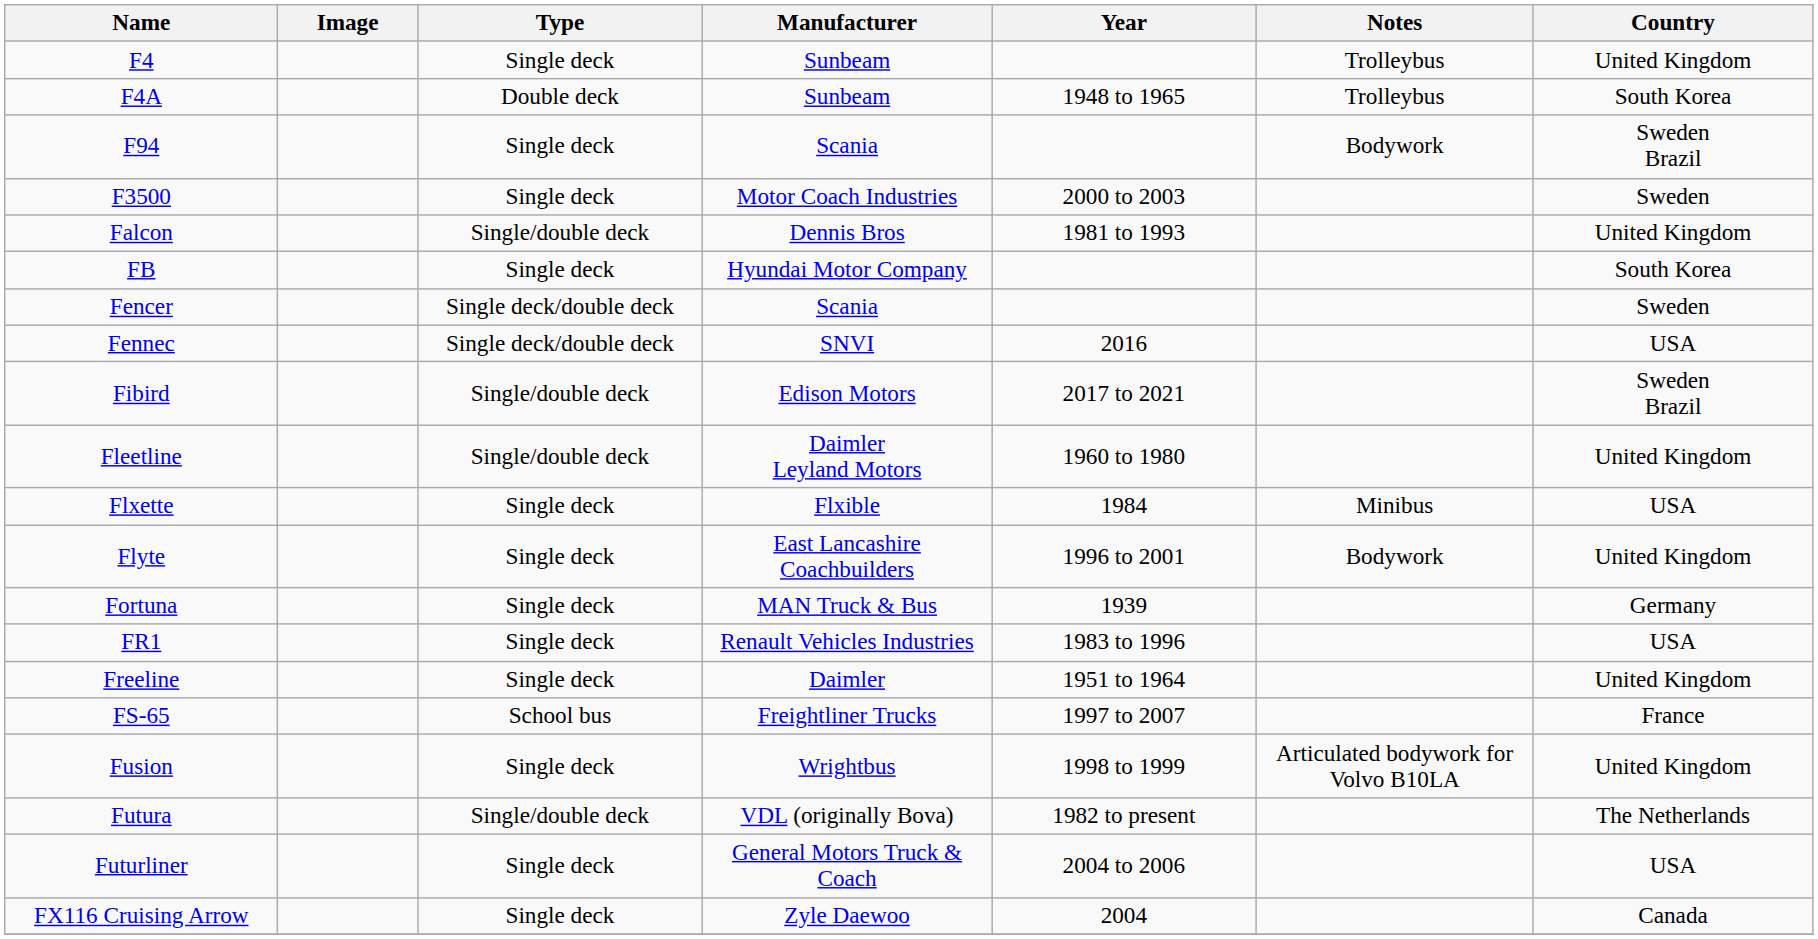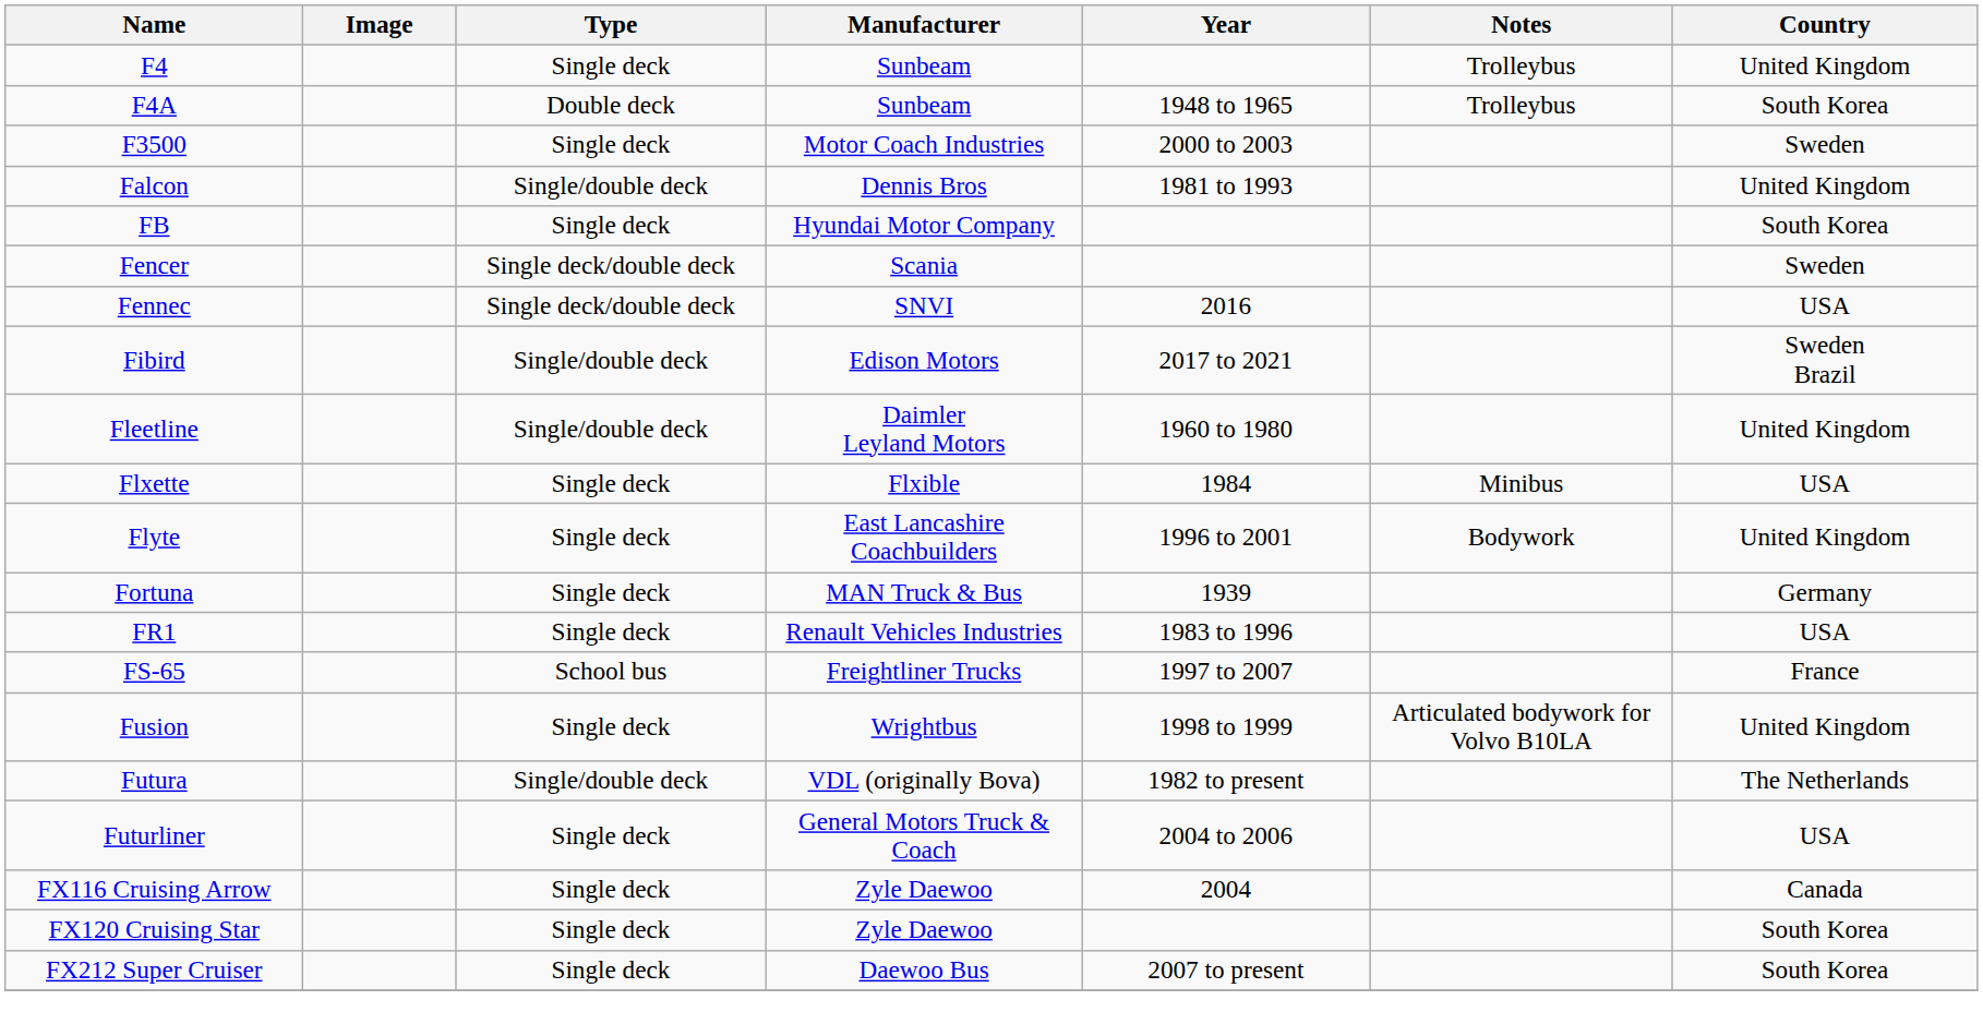 <table class="wikitable sortable sticky-header mw-datatable" style=text-align:center;>
 <tr>
 <th style="width:15em;">Name</th>
 <th style="width:7em;">Image</th>
 <th style="width:15em;">Type</th>
 <th style="width:15em;">Manufacturer</th>
 <th style="width:15em;">Year</th>
 <th class="unsortable", style="width:15em;">Notes</th>
 <th style="width:15em;">Country</th>
 </tr>
 <tr>
 <td><a href='#'>F4</a></td>
 <td></td>
 <td>Single deck</td>
 <td><a href='#'>Sunbeam</a></td>
 <td></td>
 <td>Trolleybus</td>
 <td>United Kingdom</td>
 </tr>
 <tr>
 <td><a href='#'>F4A</a></td>
 <td></td>
 <td>Double deck</td>
 <td><a href='#'>Sunbeam</a></td>
 <td>1948 to 1965</td>
 <td>Trolleybus</td>
 <td>South Korea</td>
-</tr>
-<tr>
-<td><a href='#'>F94</a></td>
-<td></td>
-<td>Single deck</td>
-<td><a href='#'>Scania</a></td>
-<td></td>
-<td>Bodywork</td>
-<td>Sweden<br>Brazil</td>
 </tr>
 <tr>
 <td><a href='#'>F3500</a></td>
 <td></td>
 <td>Single deck</td>
 <td><a href='#'>Motor Coach Industries</a></td>
 <td>2000 to 2003</td>
 <td></td>
 <td>Sweden</td>
 </tr>
 <tr>
 <td><a href='#'>Falcon</a></td>
 <td></td>
 <td>Single/double deck</td>
 <td><a href='#'>Dennis Bros</a></td>
 <td>1981 to 1993</td>
 <td></td>
 <td>United Kingdom</td>
 </tr>
 <tr>
 <td><a href='#'>FB</a></td>
 <td></td>
 <td>Single deck</td>
 <td><a href='#'>Hyundai Motor Company</a></td>
 <td></td>
 <td></td>
 <td>South Korea</td>
 </tr>
 <tr>
 <td><a href='#'>Fencer</a></td>
 <td></td>
 <td>Single deck/double deck</td>
 <td><a href='#'>Scania</a></td>
 <td></td>
 <td></td>
 <td>Sweden</td>
 </tr>
 <tr>
 <td><a href='#'>Fennec</a></td>
 <td></td>
 <td>Single deck/double deck</td>
 <td><a href='#'>SNVI</a></td>
 <td>2016</td>
 <td></td>
 <td>USA</td>
 </tr>
 <tr>
 <td><a href='#'>Fibird</a></td>
 <td></td>
 <td>Single/double deck</td>
 <td><a href='#'>Edison Motors</a></td>
 <td>2017 to 2021</td>
 <td></td>
 <td>Sweden<br>Brazil</td>
 </tr>
 <tr>
 <td><a href='#'>Fleetline</a></td>
 <td></td>
 <td>Single/double deck</td>
 <td><a href='#'>Daimler</a><br><a href='#'>Leyland Motors</a></td>
 <td>1960 to 1980</td>
 <td></td>
 <td>United Kingdom</td>
 </tr>
 <tr>
 <td><a href='#'>Flxette</a></td>
 <td></td>
 <td>Single deck</td>
 <td><a href='#'>Flxible</a></td>
 <td>1984</td>
 <td>Minibus</td>
 <td>USA</td>
 </tr>
 <tr>
 <td><a href='#'>Flyte</a></td>
 <td></td>
 <td>Single deck</td>
 <td><a href='#'>East Lancashire Coachbuilders</a></td>
 <td>1996 to 2001</td>
 <td>Bodywork</td>
 <td>United Kingdom</td>
 </tr>
 <tr>
 <td><a href='#'>Fortuna</a></td>
 <td></td>
 <td>Single deck</td>
 <td><a href='#'>MAN Truck & Bus</a></td>
 <td>1939</td>
 <td></td>
 <td>Germany</td>
 </tr>
 <tr>
 <td><a href='#'>FR1</a></td>
 <td></td>
 <td>Single deck</td>
 <td><a href='#'>Renault Vehicles Industries</a></td>
 <td>1983 to 1996</td>
 <td></td>
 <td>USA</td>
 </tr>
 <tr>
-<td><a href='#'>Freeline</a></td>
-<td></td>
-<td>Single deck</td>
-<td><a href='#'>Daimler</a></td>
-<td>1951 to 1964</td>
-<td></td>
-<td>United Kingdom</td>
-</tr>
-<tr>
 <td><a href='#'>FS-65</a></td>
 <td></td>
 <td>School bus</td>
 <td><a href='#'>Freightliner Trucks</a></td>
 <td>1997 to 2007</td>
 <td></td>
 <td>France</td>
 </tr>
 <tr>
 <td><a href='#'>Fusion</a></td>
 <td></td>
 <td>Single deck</td>
 <td><a href='#'>Wrightbus</a></td>
 <td>1998 to 1999</td>
 <td>Articulated bodywork for Volvo B10LA</td>
 <td>United Kingdom</td>
 </tr>
 <tr>
 <td><a href='#'>Futura</a></td>
 <td></td>
 <td>Single/double deck</td>
 <td><a href='#'>VDL</a> (originally Bova)</td>
 <td>1982 to present</td>
 <td></td>
 <td>The Netherlands</td>
 </tr>
 <tr>
 <td><a href='#'>Futurliner</a></td>
 <td></td>
 <td>Single deck</td>
 <td><a href='#'>General Motors Truck & Coach</a></td>
 <td>2004 to 2006</td>
 <td></td>
 <td>USA</td>
 </tr>
 <tr>
 <td><a href='#'>FX116 Cruising Arrow</a></td>
 <td></td>
 <td>Single deck</td>
 <td><a href='#'>Zyle Daewoo</a></td>
 <td>2004</td>
 <td></td>
 <td>Canada</td>
 </tr>
 <tr>
+<td><a href='#'>FX120 Cruising Star</a></td>
+<td></td>
+<td>Single deck</td>
+<td><a href='#'>Zyle Daewoo</a></td>
+<td></td>
+<td></td>
+<td>South Korea</td>
+</tr>
+<tr>
+<td><a href='#'>FX212 Super Cruiser</a></td>
+<td></td>
+<td>Single deck</td>
+<td><a href='#'>Daewoo Bus</a></td>
+<td>2007 to present</td>
+<td></td>
+<td>South Korea</td>
+</tr>
+<tr>
 </tr>
 </table>
